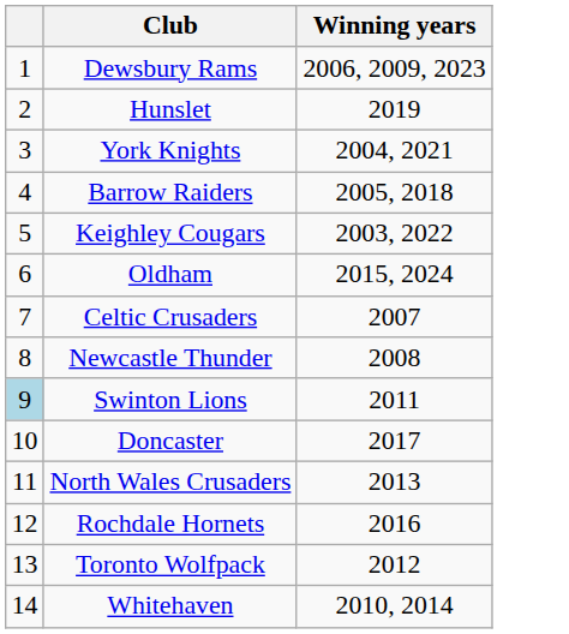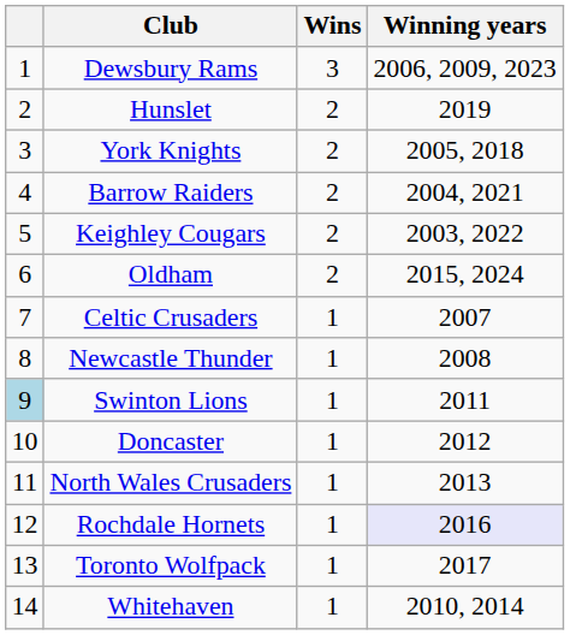 <table class="wikitable" style="text-align: center;">
 <tr>
 <th></th>
 <th>Club</th>
+<th>Wins</th>
 <th>Winning years</th>
 </tr>
 <tr>
 <td>1</td>
 <td> <a href='#'>Dewsbury Rams</a></td>
+<td>3</td>
 <td>2006, 2009, 2023</td>
 </tr>
 <tr>
 <td>2</td>
 <td> <a href='#'>Hunslet</a></td>
+<td>2</td>
 <td>2019</td>
 </tr>
 <tr>
 <td>3</td>
 <td> <a href='#'>York Knights</a></td>
-<td>2004, 2021</td>
+<td>2</td>
+<td>2005, 2018</td>
 </tr>
 <tr>
 <td>4</td>
 <td> <a href='#'>Barrow Raiders</a></td>
-<td>2005, 2018</td>
+<td>2</td>
+<td>2004, 2021</td>
 </tr>
 <tr>
 <td>5</td>
 <td> <a href='#'>Keighley Cougars</a></td>
+<td>2</td>
 <td>2003, 2022</td>
 </tr>
 <tr>
 <td>6</td>
 <td> <a href='#'>Oldham</a></td>
+<td>2</td>
 <td>2015, 2024</td>
 </tr>
 <tr>
 <td>7</td>
 <td> <a href='#'>Celtic Crusaders</a></td>
+<td>1</td>
 <td>2007</td>
 </tr>
 <tr>
 <td>8</td>
 <td> <a href='#'>Newcastle Thunder</a></td>
+<td>1</td>
 <td>2008</td>
 </tr>
 <tr>
 <td style="background: lightblue;">9</td>
 <td> <a href='#'>Swinton Lions</a></td>
+<td>1</td>
 <td>2011</td>
 </tr>
 <tr>
 <td>10</td>
 <td> <a href='#'>Doncaster</a></td>
-<td>2017</td>
+<td>1</td>
+<td>2012</td>
 </tr>
 <tr>
 <td>11</td>
 <td> <a href='#'>North Wales Crusaders</a></td>
+<td>1</td>
 <td>2013</td>
 </tr>
 <tr>
 <td>12</td>
 <td> <a href='#'>Rochdale Hornets</a></td>
-<td>2016</td>
+<td>1</td>
+<td style="background: lavender;">2016</td>
 </tr>
 <tr>
 <td>13</td>
 <td> <a href='#'>Toronto Wolfpack</a></td>
-<td>2012</td>
+<td>1</td>
+<td>2017</td>
 </tr>
 <tr>
 <td>14</td>
 <td> <a href='#'>Whitehaven</a></td>
+<td>1</td>
 <td>2010, 2014</td>
 </tr>
 </table>
